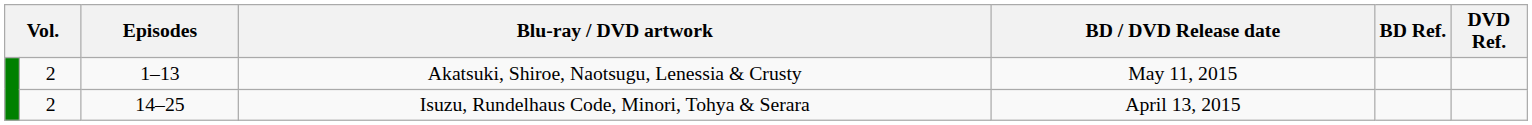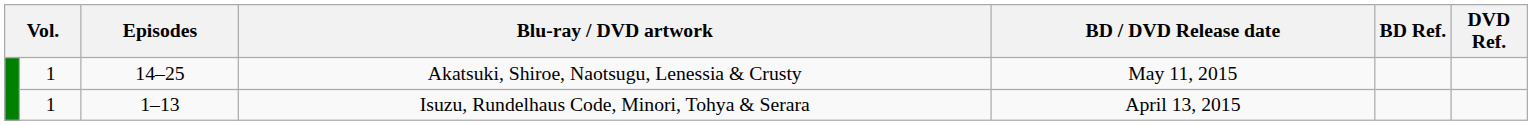 <table class="wikitable" style="text-align: center; width: 98%;">
 <tr>
 <th colspan="2">Vol.</th>
 <th>Episodes</th>
 <th>Blu-ray / DVD artwork</th>
 <th>BD / DVD Release date</th>
 <th width="5%">BD Ref.</th>
 <th width="5%">DVD Ref.</th>
 </tr>
 <tr>
 <td rowspan="10" width="1%" style="background: Green;"></td>
-<td>2</td>
-<td>1–13</td>
+<td>1</td>
+<td>14–25</td>
 <td>Akatsuki, Shiroe, Naotsugu, Lenessia & Crusty</td>
 <td>May 11, 2015</td>
 <td></td>
 <td></td>
 </tr>
 <tr>
-<td>2</td>
-<td>14–25</td>
+<td>1</td>
+<td>1–13</td>
 <td>Isuzu, Rundelhaus Code, Minori, Tohya & Serara</td>
 <td>April 13, 2015</td>
 <td></td>
 <td></td>
 </tr>
 </table>
